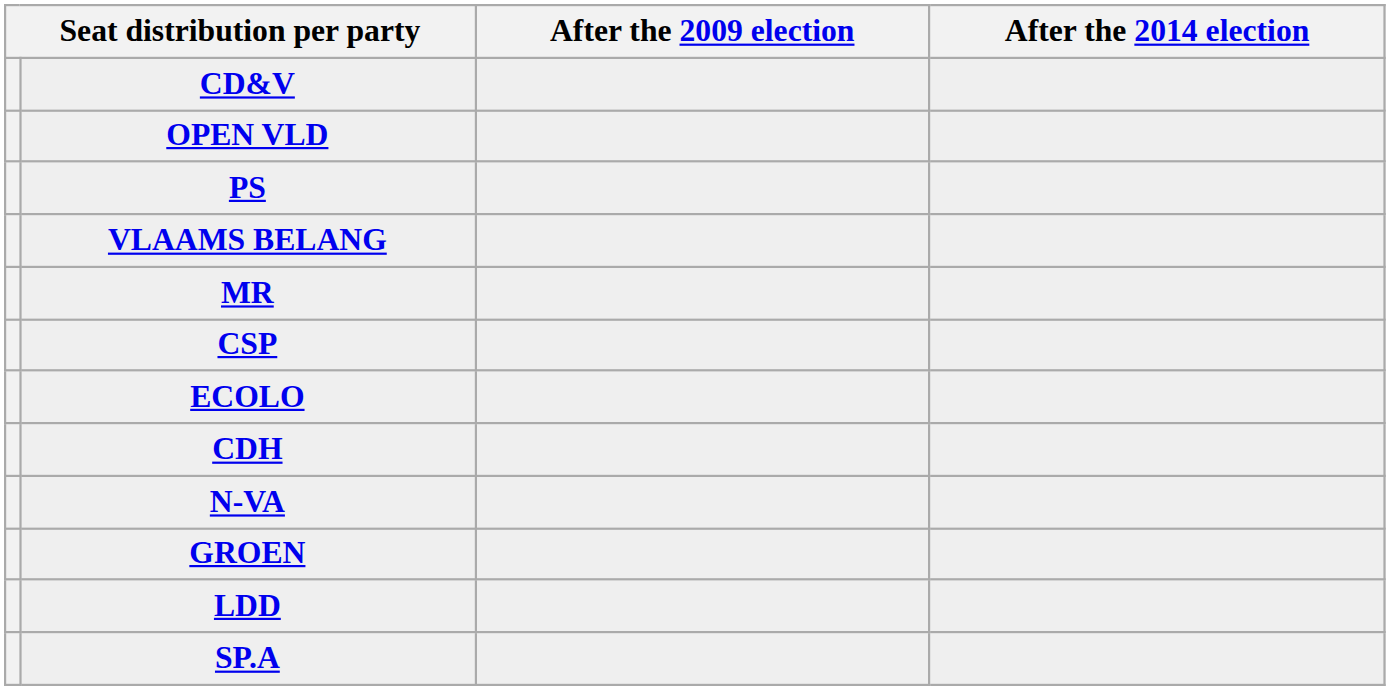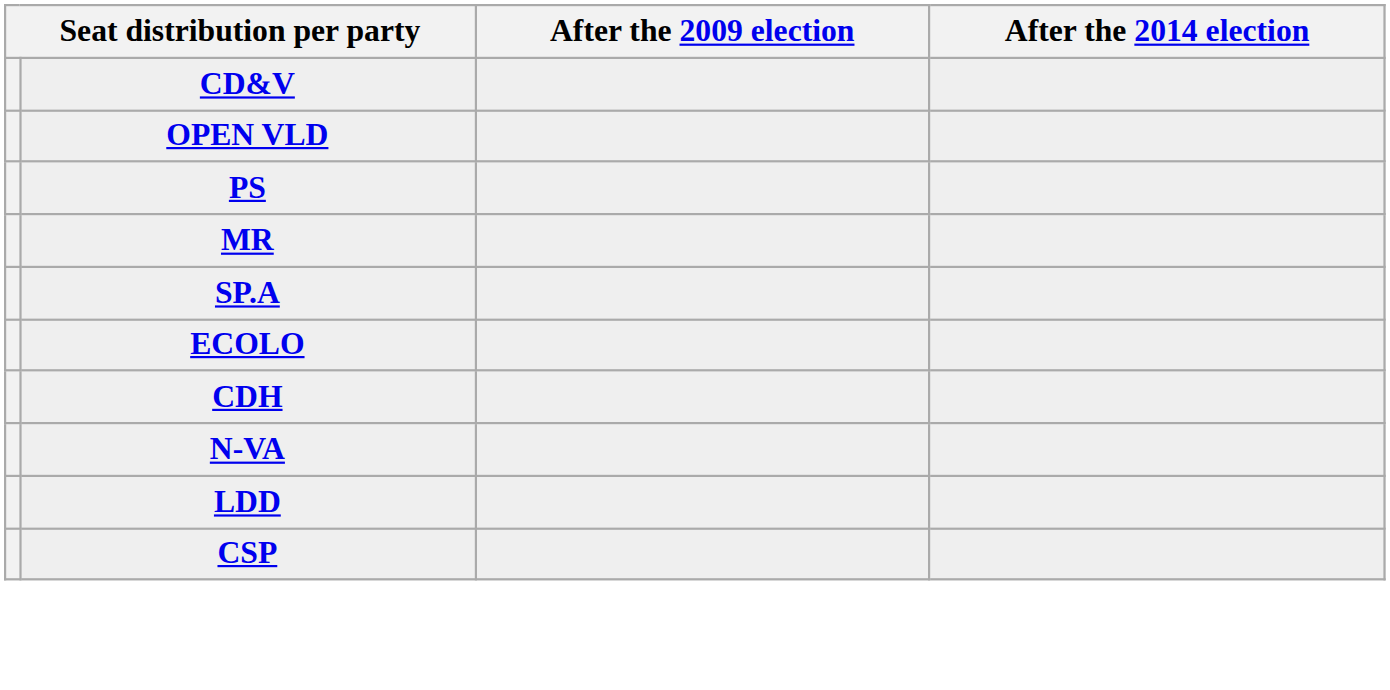 <table class="wikitable" style=text-align:left;font-size:90%>
 <tr>
 <th colspan=2>Seat distribution per party</th>
 <th>After the <a href='#'>2009 election</a></th>
 <th>After the <a href='#'>2014 election</a></th>
 </tr>
 <tr>
 <th></th>
 <td bgcolor=efefef width=200 align=center><strong> <a href='#'>CD&V</a></strong></td>
 <td bgcolor=efefef width=200 align=center></td>
 <td bgcolor=efefef width=200 align=center></td>
 </tr>
 <tr>
 <th></th>
 <td bgcolor=efefef width=200 align=center><strong> <a href='#'>OPEN VLD</a></strong></td>
 <td bgcolor=efefef width=200 align=center></td>
 <td bgcolor=efefef width=200 align=center></td>
 </tr>
 <tr>
 <th></th>
 <td bgcolor=efefef width=200 align=center><strong> <a href='#'>PS</a></strong></td>
 <td bgcolor=efefef width=200 align=center></td>
 <td bgcolor=efefef width=200 align=center></td>
 </tr>
 <tr>
 <th></th>
-<td bgcolor=efefef width=200 align=center><strong> <a href='#'>VLAAMS BELANG</a></strong></td>
-<td bgcolor=efefef width=200 align=center></td>
-<td bgcolor=efefef width=200 align=center></td>
-</tr>
-<tr>
-<th></th>
 <td bgcolor=efefef width=200 align=center><strong> <a href='#'>MR</a></strong></td>
 <td bgcolor=efefef width=200 align=center></td>
 <td bgcolor=efefef width=200 align=center></td>
 </tr>
 <tr>
 <th></th>
-<td bgcolor=efefef width=200 align=center><strong> <a href='#'>CSP</a></strong></td>
+<td bgcolor=efefef width=200 align=center><strong> <a href='#'>SP.A</a></strong></td>
 <td bgcolor=efefef width=200 align=center></td>
 <td bgcolor=efefef width=200 align=center></td>
 </tr>
 <tr>
 <th></th>
 <td bgcolor=efefef width=200 align=center><strong> <a href='#'>ECOLO</a></strong></td>
 <td bgcolor=efefef width=200 align=center></td>
 <td bgcolor=efefef width=200 align=center></td>
 </tr>
 <tr>
 <th></th>
 <td bgcolor=efefef width=200 align=center><strong> <a href='#'>CDH</a> </strong></td>
 <td bgcolor=efefef width=200 align=center></td>
 <td bgcolor=efefef width=200 align=center></td>
 </tr>
 <tr>
 <th></th>
 <td bgcolor=efefef width=200 align=center><strong> <a href='#'>N-VA</a></strong></td>
 <td bgcolor=efefef width=200 align=center></td>
 <td bgcolor=efefef width=200 align=center></td>
 </tr>
 <tr>
 <th></th>
-<td bgcolor=efefef width=200 align=center><strong> <a href='#'>GROEN</a></strong></td>
-<td bgcolor=efefef width=200 align=center></td>
-<td bgcolor=efefef width=200 align=center></td>
-</tr>
-<tr>
-<th></th>
 <td bgcolor=efefef width=200 align=center><strong> <a href='#'>LDD</a></strong></td>
 <td bgcolor=efefef width=200 align=center></td>
 <td bgcolor=efefef width=200 align=center></td>
 </tr>
 <tr>
 <th></th>
-<td bgcolor=efefef width=200 align=center><strong> <a href='#'>SP.A</a></strong></td>
+<td bgcolor=efefef width=200 align=center><strong> <a href='#'>CSP</a></strong></td>
 <td bgcolor=efefef width=200 align=center></td>
 <td bgcolor=efefef width=200 align=center></td>
 </tr>
 </table>
